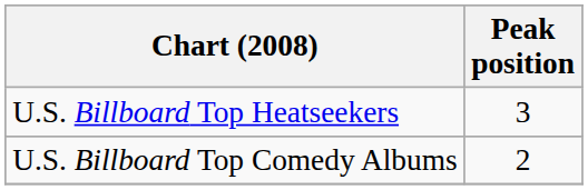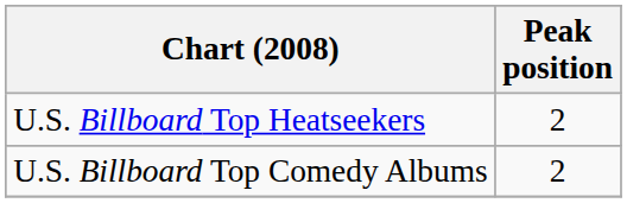 <table class="wikitable sortable">
 <tr>
 <th>Chart (2008)</th>
 <th>Peak<br>position</th>
 </tr>
 <tr>
 <td>U.S. <a href='#'><em>Billboard</em> Top Heatseekers</a></td>
-<td align="center">3</td>
+<td align="center">2</td>
 </tr>
 <tr>
 <td>U.S. <em>Billboard</em> Top Comedy Albums</td>
 <td align="center">2</td>
 </tr>
 <tr>
 </tr>
 </table>
